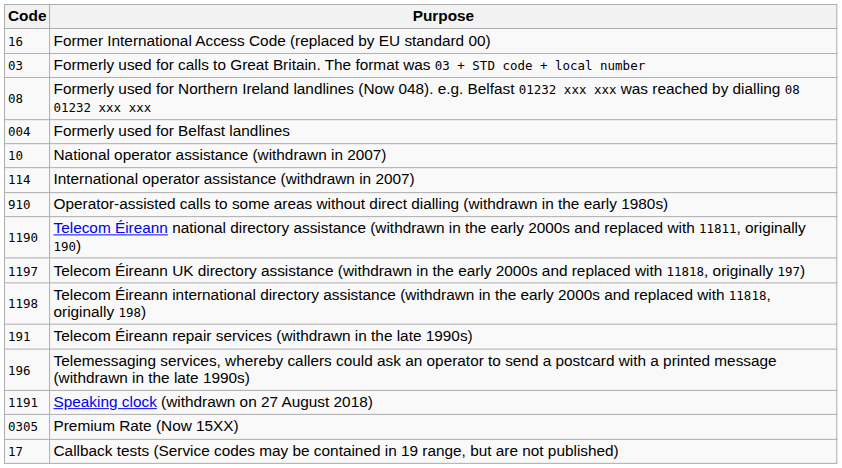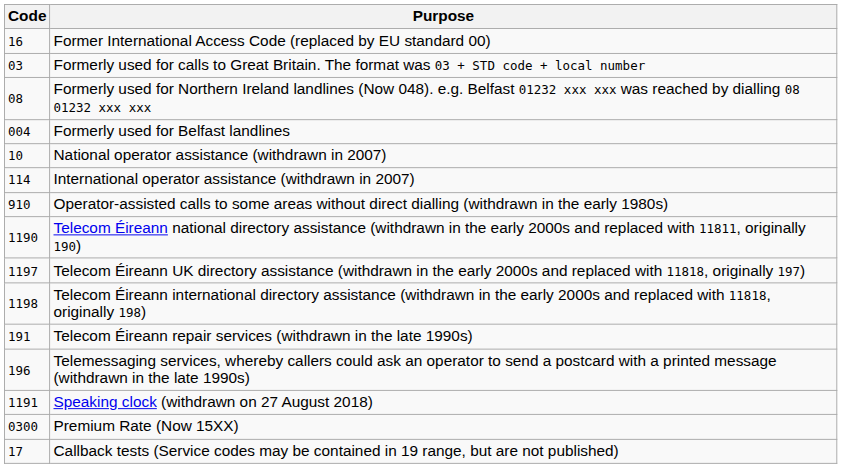 <table class="wikitable">
 <tr>
 <th>Code</th>
 <th>Purpose</th>
 </tr>
 <tr>
 <td><code>16</code></td>
 <td>Former International Access Code (replaced by EU standard 00)</td>
 </tr>
 <tr>
 <td><code>03</code></td>
 <td>Formerly used for calls to Great Britain. The format was <code>03 + STD code + local number</code></td>
 </tr>
 <tr>
 <td><code>08</code></td>
 <td>Formerly used for Northern Ireland landlines (Now 048). e.g. Belfast <code>01232 xxx xxx</code> was reached by dialling <code>08 01232 xxx xxx</code></td>
 </tr>
 <tr>
 <td><code>004</code></td>
 <td>Formerly used for Belfast landlines</td>
 </tr>
 <tr>
 <td><code>10</code></td>
 <td>National operator assistance (withdrawn in 2007)</td>
 </tr>
 <tr>
 <td><code>114</code></td>
 <td>International operator assistance (withdrawn in 2007)</td>
 </tr>
 <tr>
 <td><code>910</code></td>
 <td>Operator-assisted calls to some areas without direct dialling (withdrawn in the early 1980s)</td>
 </tr>
 <tr>
 <td><code>1190</code></td>
 <td><a href='#'>Telecom Éireann</a> national directory assistance (withdrawn in the early 2000s and replaced with <code>11811</code>, originally <code>190</code>)</td>
 </tr>
 <tr>
 <td><code>1197</code></td>
 <td>Telecom Éireann UK directory assistance (withdrawn in the early 2000s and replaced with <code>11818</code>, originally <code>197</code>)</td>
 </tr>
 <tr>
 <td><code>1198</code></td>
 <td>Telecom Éireann international directory assistance (withdrawn in the early 2000s and replaced with <code>11818</code>, originally <code>198</code>)</td>
 </tr>
 <tr>
 <td><code>191</code></td>
 <td>Telecom Éireann repair services (withdrawn in the late 1990s)</td>
 </tr>
 <tr>
 <td><code>196</code></td>
 <td>Telemessaging services, whereby callers could ask an operator to send a postcard with a printed message (withdrawn in the late 1990s)</td>
 </tr>
 <tr>
 <td><code>1191</code></td>
 <td><a href='#'>Speaking clock</a> (withdrawn on 27 August 2018)</td>
 </tr>
 <tr>
-<td><code>0305</code></td>
+<td><code>0300</code></td>
 <td>Premium Rate (Now 15XX)</td>
 </tr>
 <tr>
 <td><code>17</code></td>
 <td>Callback tests (Service codes may be contained in 19 range, but are not published)</td>
 </tr>
 </table>
